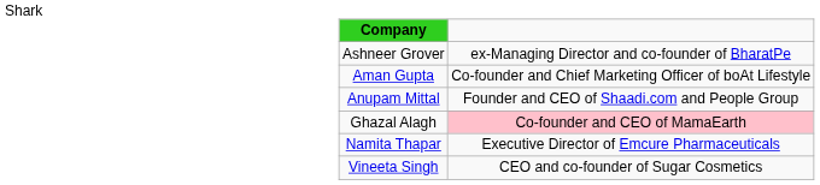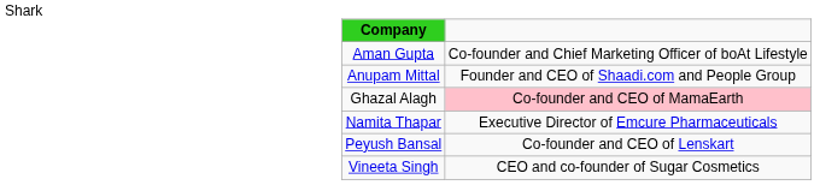 <table class="wikitable"style="text-align:center;margin:auto;>
 <tr>
 <th style="background: #2FCE1F;color:black">Shark</th>
 <th style="background: #2FCE1F;color:black">Company</th>
-</tr>
-<tr>
-<td>Ashneer Grover</td>
-<td>ex-Managing Director and co-founder of <a href='#'>BharatPe</a></td>
 </tr>
 <tr>
 <td><a href='#'>Aman Gupta</a></td>
 <td>Co-founder and Chief Marketing Officer of boAt Lifestyle</td>
 </tr>
 <tr>
 <td><a href='#'>Anupam Mittal</a></td>
 <td>Founder and CEO of <a href='#'>Shaadi.com</a> and People Group</td>
 </tr>
 <tr>
 <td>Ghazal Alagh</td>
 <td style="background: pink;">Co-founder and CEO of MamaEarth</td>
 </tr>
 <tr>
 <td><a href='#'>Namita Thapar</a></td>
 <td>Executive Director of <a href='#'>Emcure Pharmaceuticals</a></td>
 </tr>
 <tr>
+<td><a href='#'>Peyush Bansal</a></td>
+<td>Co-founder and CEO of <a href='#'>Lenskart</a></td>
+</tr>
+<tr>
 <td><a href='#'>Vineeta Singh</a></td>
 <td>CEO and co-founder of Sugar Cosmetics</td>
 </tr>
 </table>
